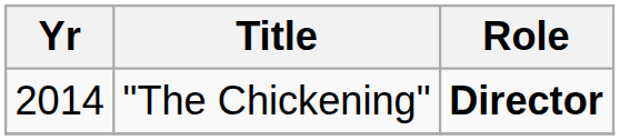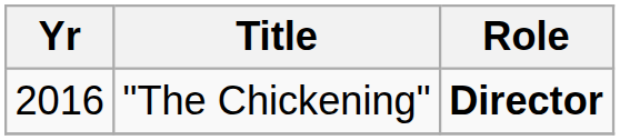 <table class="wikitable sortable">
 <tr>
 <th width=10>Yr</th>
 <th>Title</th>
 <th>Role</th>
 </tr>
 <tr>
-<td rowspan=1>2014</td>
+<td rowspan=1>2016</td>
 <td>"The Chickening"</td>
 <td><strong>Director</strong></td>
 </tr>
 <tr>
 </tr>
 </table>
